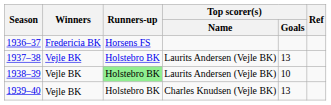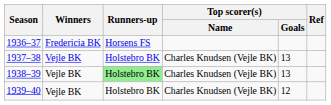 <table class="wikitable plainrowheaders">
 <tr>
 <th rowspan=2>Season</th>
 <th rowspan=2>Winners</th>
 <th rowspan=2>Runners-up</th>
 <th colspan=2>Top scorer(s)</th>
 <th rowspan=2>Ref</th>
 </tr>
 <tr>
 <th>Name</th>
 <th>Goals</th>
 </tr>
 <tr>
 <td><a href='#'>1936–37</a></td>
 <td><a href='#'>Fredericia BK</a></td>
 <td><a href='#'>Horsens FS</a></td>
 <td></td>
 <td></td>
 <td></td>
 </tr>
 <tr>
 <td><a href='#'>1937–38</a></td>
 <td><a href='#'>Vejle BK</a></td>
 <td><a href='#'>Holstebro BK</a></td>
-<td>Laurits Andersen (Vejle BK)</td>
+<td>Charles Knudsen (Vejle BK)</td>
 <td>13</td>
 <td></td>
 </tr>
 <tr>
 <td><a href='#'>1938–39</a></td>
 <td>Vejle BK</td>
 <td style="background: lightgreen;">Holstebro BK</td>
-<td>Laurits Andersen (Vejle BK)</td>
-<td>10</td>
+<td>Charles Knudsen (Vejle BK)</td>
+<td>13</td>
 <td></td>
 </tr>
 <tr>
 <td><a href='#'>1939–40</a></td>
 <td>Vejle BK<sup></sup></td>
 <td>Holstebro BK</td>
 <td>Charles Knudsen (Vejle BK)</td>
-<td>13</td>
+<td>12</td>
 <td></td>
 </tr>
 </table>
